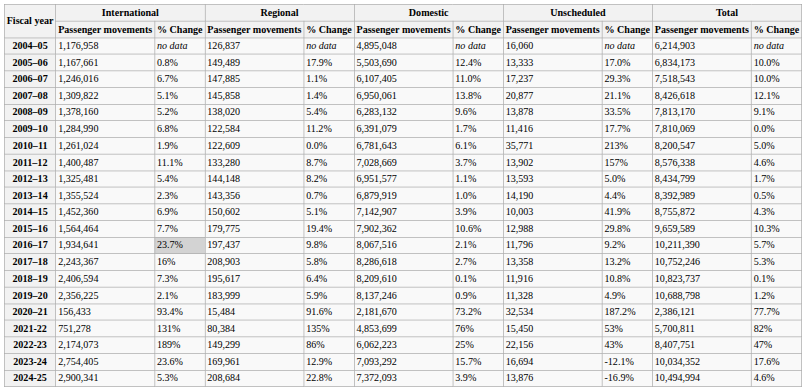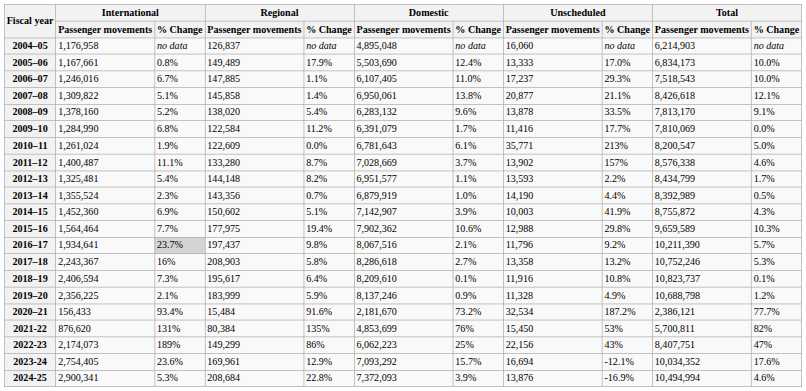 <table class="wikitable"  style="font-size:90%;">
 <tr>
 <th rowspan="2">Fiscal year</th>
 <th colspan="2">International</th>
 <th colspan="2">Regional</th>
 <th colspan="2">Domestic</th>
 <th colspan="2">Unscheduled</th>
 <th colspan="2">Total</th>
 </tr>
 <tr>
 <th>Passenger movements</th>
 <th>% Change</th>
 <th>Passenger movements</th>
 <th>% Change</th>
 <th>Passenger movements</th>
 <th>% Change</th>
 <th>Passenger movements</th>
 <th>% Change</th>
 <th>Passenger movements</th>
 <th>% Change</th>
 </tr>
 <tr>
 <th>2004–05</th>
 <td>1,176,958</td>
 <td><em>no data</em></td>
 <td>126,837</td>
 <td><em>no data</em></td>
 <td>4,895,048</td>
 <td><em>no data</em></td>
 <td>16,060</td>
 <td><em>no data</em></td>
 <td>6,214,903</td>
 <td><em>no data</em></td>
 </tr>
 <tr>
 <th>2005–06</th>
 <td>1,167,661</td>
 <td>0.8%</td>
 <td>149,489</td>
 <td>17.9%</td>
 <td>5,503,690</td>
 <td>12.4%</td>
 <td>13,333</td>
 <td>17.0%</td>
 <td>6,834,173</td>
 <td>10.0%</td>
 </tr>
 <tr>
 <th>2006–07</th>
 <td>1,246,016</td>
 <td>6.7%</td>
 <td>147,885</td>
 <td>1.1%</td>
 <td>6,107,405</td>
 <td>11.0%</td>
 <td>17,237</td>
 <td>29.3%</td>
 <td>7,518,543</td>
 <td>10.0%</td>
 </tr>
 <tr>
 <th>2007–08</th>
 <td>1,309,822</td>
 <td>5.1%</td>
 <td>145,858</td>
 <td>1.4%</td>
 <td>6,950,061</td>
 <td>13.8%</td>
 <td>20,877</td>
 <td>21.1%</td>
 <td>8,426,618</td>
 <td>12.1%</td>
 </tr>
 <tr>
 <th>2008–09</th>
 <td>1,378,160</td>
 <td>5.2%</td>
 <td>138,020</td>
 <td>5.4%</td>
 <td>6,283,132</td>
 <td>9.6%</td>
 <td>13,878</td>
 <td>33.5%</td>
 <td>7,813,170</td>
 <td>9.1%</td>
 </tr>
 <tr>
 <th>2009–10</th>
 <td>1,284,990</td>
 <td>6.8%</td>
 <td>122,584</td>
 <td>11.2%</td>
 <td>6,391,079</td>
 <td>1.7%</td>
 <td>11,416</td>
 <td>17.7%</td>
 <td>7,810,069</td>
 <td>0.0%</td>
 </tr>
 <tr>
 <th>2010–11</th>
 <td>1,261,024</td>
 <td>1.9%</td>
 <td>122,609</td>
 <td>0.0%</td>
 <td>6,781,643</td>
 <td>6.1%</td>
 <td>35,771</td>
 <td>213%</td>
 <td>8,200,547</td>
 <td>5.0%</td>
 </tr>
 <tr>
 <th>2011–12</th>
 <td>1,400,487</td>
 <td>11.1%</td>
 <td>133,280</td>
 <td>8.7%</td>
 <td>7,028,669</td>
 <td>3.7%</td>
 <td>13,902</td>
 <td>157%</td>
 <td>8,576,338</td>
 <td>4.6%</td>
 </tr>
 <tr>
 <th>2012–13</th>
 <td>1,325,481</td>
 <td>5.4%</td>
 <td>144,148</td>
 <td>8.2%</td>
 <td>6,951,577</td>
 <td>1.1%</td>
 <td>13,593</td>
-<td>5.0%</td>
+<td>2.2%</td>
 <td>8,434,799</td>
 <td>1.7%</td>
 </tr>
 <tr>
 <th>2013–14</th>
 <td>1,355,524</td>
 <td>2.3%</td>
 <td>143,356</td>
 <td>0.7%</td>
 <td>6,879,919</td>
 <td>1.0%</td>
 <td>14,190</td>
 <td>4.4%</td>
 <td>8,392,989</td>
 <td>0.5%</td>
 </tr>
 <tr>
 <th>2014–15</th>
 <td>1,452,360</td>
 <td>6.9%</td>
 <td>150,602</td>
 <td>5.1%</td>
 <td>7,142,907</td>
 <td>3.9%</td>
 <td>10,003</td>
 <td>41.9%</td>
 <td>8,755,872</td>
 <td>4.3%</td>
 </tr>
 <tr>
 <th>2015–16</th>
 <td>1,564,464</td>
 <td>7.7%</td>
-<td>179,775</td>
+<td>177,975</td>
 <td>19.4%</td>
 <td>7,902,362</td>
 <td>10.6%</td>
 <td>12,988</td>
 <td>29.8%</td>
 <td>9,659,589</td>
 <td>10.3%</td>
 </tr>
 <tr>
 <th>2016–17</th>
 <td>1,934,641</td>
 <td style="background: lightgrey;">23.7%</td>
 <td>197,437</td>
 <td>9.8%</td>
 <td>8,067,516</td>
 <td>2.1%</td>
 <td>11,796</td>
 <td>9.2%</td>
 <td>10,211,390</td>
 <td>5.7%</td>
 </tr>
 <tr>
 <th>2017–18</th>
 <td>2,243,367</td>
 <td>16%</td>
 <td>208,903</td>
 <td>5.8%</td>
 <td>8,286,618</td>
 <td>2.7%</td>
 <td>13,358</td>
 <td>13.2%</td>
 <td>10,752,246</td>
 <td>5.3%</td>
 </tr>
 <tr>
 <th>2018–19</th>
 <td>2,406,594</td>
 <td>7.3%</td>
 <td>195,617</td>
 <td>6.4%</td>
 <td>8,209,610</td>
 <td>0.1%</td>
 <td>11,916</td>
 <td>10.8%</td>
 <td>10,823,737</td>
 <td>0.1%</td>
 </tr>
 <tr>
 <th>2019–20</th>
 <td>2,356,225</td>
 <td>2.1%</td>
 <td>183,999</td>
 <td>5.9%</td>
 <td>8,137,246</td>
 <td>0.9%</td>
 <td>11,328</td>
 <td>4.9%</td>
 <td>10,688,798</td>
 <td>1.2%</td>
 </tr>
 <tr>
 <th>2020–21</th>
 <td>156,433</td>
 <td>93.4%</td>
 <td>15,484</td>
 <td>91.6%</td>
 <td>2,181,670</td>
 <td>73.2%</td>
 <td>32,534</td>
 <td>187.2%</td>
 <td>2,386,121</td>
 <td>77.7%</td>
 </tr>
 <tr>
 <th>2021-22</th>
-<td>751,278</td>
+<td>876,620</td>
 <td>131%</td>
 <td>80,384</td>
 <td>135%</td>
 <td>4,853,699</td>
 <td>76%</td>
 <td>15,450</td>
 <td>53%</td>
 <td>5,700,811</td>
 <td>82%</td>
 </tr>
 <tr>
 <th>2022-23</th>
 <td>2,174,073</td>
 <td>189%</td>
 <td>149,299</td>
 <td>86%</td>
 <td>6,062,223</td>
 <td>25%</td>
 <td>22,156</td>
 <td>43%</td>
 <td>8,407,751</td>
 <td>47%</td>
 </tr>
 <tr>
 <th>2023-24</th>
 <td>2,754,405</td>
 <td>23.6%</td>
 <td>169,961</td>
 <td>12.9%</td>
 <td>7,093,292</td>
 <td>15.7%</td>
 <td>16,694</td>
 <td>-12.1%</td>
 <td>10,034,352</td>
 <td>17.6%</td>
 </tr>
 <tr>
 <th>2024-25</th>
 <td>2,900,341</td>
 <td>5.3%</td>
 <td>208,684</td>
 <td>22.8%</td>
 <td>7,372,093</td>
 <td>3.9%</td>
 <td>13,876</td>
 <td>-16.9%</td>
 <td>10,494,994</td>
 <td>4.6%</td>
 </tr>
 </table>
